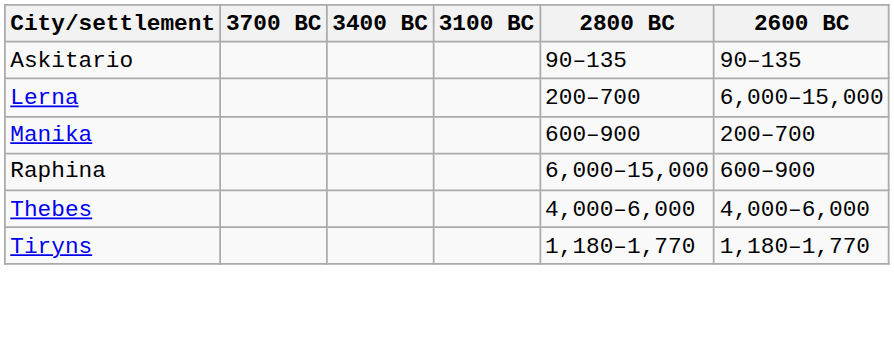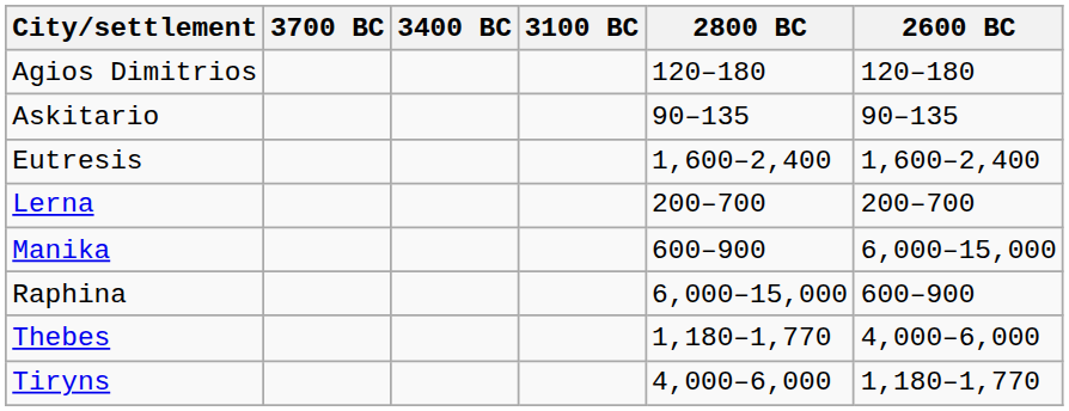 <table class="wikitable sortable">
 <tr>
 <th>City/settlement</th>
 <th>3700 BC</th>
 <th>3400 BC</th>
 <th>3100 BC</th>
 <th>2800 BC</th>
 <th>2600 BC</th>
 </tr>
 <tr>
+<td>Agios Dimitrios</td>
+<td></td>
+<td></td>
+<td></td>
+<td>120–180</td>
+<td>120–180</td>
+</tr>
+<tr>
 <td>Askitario</td>
 <td></td>
 <td></td>
 <td></td>
 <td>90–135</td>
 <td>90–135</td>
 </tr>
 <tr>
+<td>Eutresis</td>
+<td></td>
+<td></td>
+<td></td>
+<td>1,600–2,400</td>
+<td>1,600–2,400</td>
+</tr>
+<tr>
 <td><a href='#'>Lerna</a></td>
 <td></td>
 <td></td>
 <td></td>
 <td>200–700</td>
-<td>6,000–15,000</td>
+<td>200–700</td>
 </tr>
 <tr>
 <td><a href='#'>Manika</a></td>
 <td></td>
 <td></td>
 <td></td>
 <td>600–900</td>
-<td>200–700</td>
+<td>6,000–15,000</td>
 </tr>
 <tr>
 <td>Raphina</td>
 <td></td>
 <td></td>
 <td></td>
 <td>6,000–15,000</td>
 <td>600–900</td>
 </tr>
 <tr>
 <td><a href='#'>Thebes</a></td>
 <td></td>
 <td></td>
 <td></td>
-<td>4,000–6,000</td>
+<td>1,180–1,770</td>
 <td>4,000–6,000</td>
 </tr>
 <tr>
 <td><a href='#'>Tiryns</a></td>
 <td></td>
 <td></td>
 <td></td>
-<td>1,180–1,770</td>
+<td>4,000–6,000</td>
 <td>1,180–1,770</td>
 </tr>
 </table>
